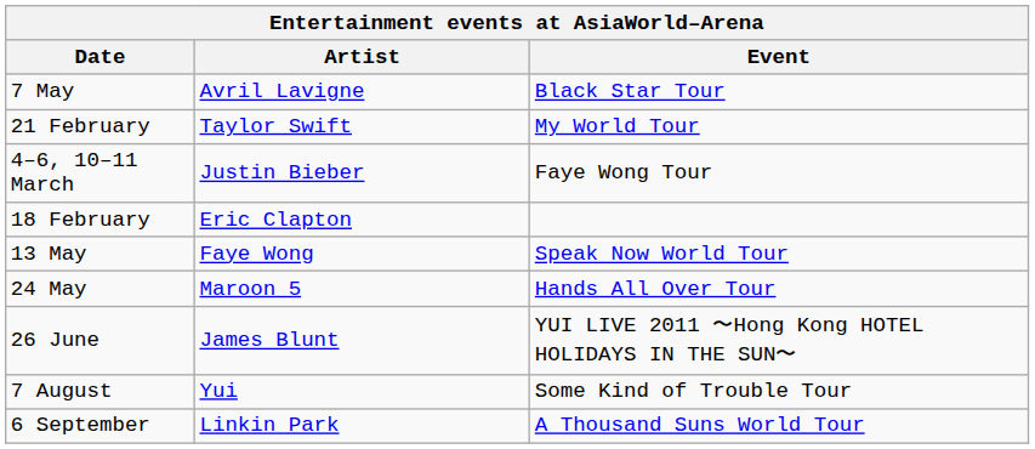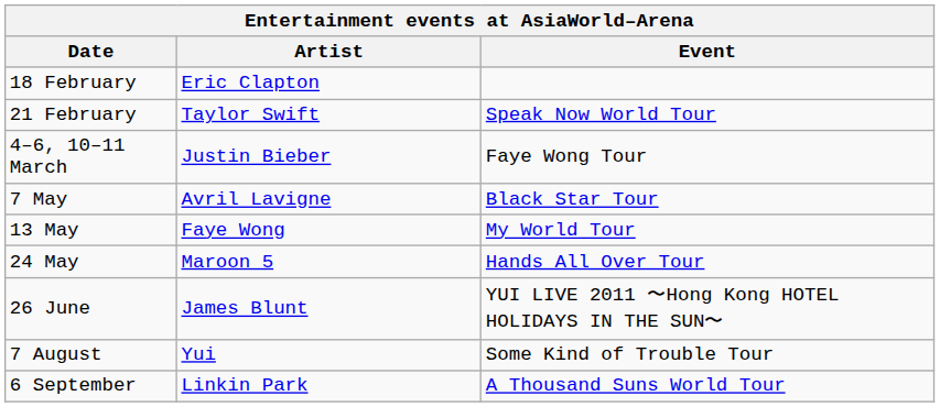 <table class="wikitable">
 <tr>
 <th colspan="3">Entertainment events at AsiaWorld–Arena</th>
 </tr>
 <tr>
 <th width=110>Date</th>
 <th width=200>Artist</th>
 <th width=300>Event</th>
 </tr>
 <tr>
-<td>7 May</td>
-<td><a href='#'>Avril Lavigne</a></td>
-<td><a href='#'>Black Star Tour</a></td>
+<td>18 February</td>
+<td><a href='#'>Eric Clapton</a></td>
+<td></td>
 </tr>
 <tr>
 <td>21 February</td>
 <td><a href='#'>Taylor Swift</a></td>
-<td><a href='#'>My World Tour</a></td>
+<td><a href='#'>Speak Now World Tour</a></td>
 </tr>
 <tr>
 <td>4–6, 10–11 March</td>
 <td><a href='#'>Justin Bieber</a></td>
 <td>Faye Wong Tour</td>
 </tr>
 <tr>
-<td>18 February</td>
-<td><a href='#'>Eric Clapton</a></td>
-<td></td>
+<td>7 May</td>
+<td><a href='#'>Avril Lavigne</a></td>
+<td><a href='#'>Black Star Tour</a></td>
 </tr>
 <tr>
 <td>13 May</td>
 <td><a href='#'>Faye Wong</a></td>
-<td><a href='#'>Speak Now World Tour</a></td>
+<td><a href='#'>My World Tour</a></td>
 </tr>
 <tr>
 <td>24 May</td>
 <td><a href='#'>Maroon 5</a></td>
 <td><a href='#'>Hands All Over Tour</a></td>
 </tr>
 <tr>
 <td>26 June</td>
 <td><a href='#'>James Blunt</a></td>
 <td>YUI LIVE 2011 〜Hong Kong HOTEL HOLIDAYS IN THE SUN〜</td>
 </tr>
 <tr>
 <td>7 August</td>
 <td><a href='#'>Yui</a></td>
 <td>Some Kind of Trouble Tour</td>
 </tr>
 <tr>
 <td>6 September</td>
 <td><a href='#'>Linkin Park</a></td>
 <td><a href='#'>A Thousand Suns World Tour</a></td>
 </tr>
 </table>
